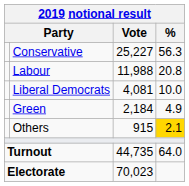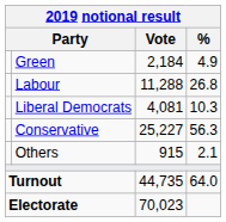 <table class="wikitable">
 <tr>
 <th colspan="4"><a href='#'>2019</a> <a href='#'>notional result</a></th>
 </tr>
 <tr>
 <th bgcolor="#DDDDFF" width="130px" colspan="2">Party</th>
 <th bgcolor="#DDDDFF" width="50px">Vote</th>
 <th bgcolor="#DDDDFF" width="30px">%</th>
 </tr>
 <tr>
 <td></td>
+<td><a href='#'>Green</a></td>
+<td align=right>2,184</td>
+<td align=right>4.9</td>
+</tr>
+<tr>
+<td></td>
+<td><a href='#'>Labour</a></td>
+<td align=right>11,288</td>
+<td align=right>26.8</td>
+</tr>
+<tr>
+<td></td>
+<td><a href='#'>Liberal Democrats</a></td>
+<td align=right>4,081</td>
+<td align=right>10.3</td>
+</tr>
+<tr>
+<td></td>
 <td><a href='#'>Conservative</a></td>
 <td align=right>25,227</td>
 <td align=right>56.3</td>
 </tr>
 <tr>
 <td></td>
-<td><a href='#'>Labour</a></td>
-<td align=right>11,988</td>
-<td align=right>20.8</td>
-</tr>
-<tr>
-<td></td>
-<td><a href='#'>Liberal Democrats</a></td>
-<td align=right>4,081</td>
-<td align=right>10.0</td>
-</tr>
-<tr>
-<td></td>
-<td><a href='#'>Green</a></td>
-<td align=right>2,184</td>
-<td align=right>4.9</td>
-</tr>
-<tr>
-<td></td>
 <td>Others</td>
 <td align=right>915</td>
-<td align=right style="background: gold;">2.1</td>
+<td align=right>2.1</td>
 </tr>
 <tr>
 <td colspan="4" bgcolor="#EAECF0"></td>
 </tr>
 <tr>
 <td colspan="2"><strong>Turnout</strong></td>
 <td align=right>44,735</td>
 <td align=right>64.0</td>
 </tr>
 <tr>
 <td colspan="2"><strong>Electorate</strong></td>
 <td align=right>70,023</td>
 </tr>
 </table>
